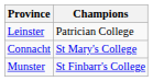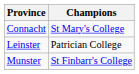 <table class="wikitable">
 <tr>
 <th>Province</th>
 <th>Champions</th>
 </tr>
 <tr>
+<td><a href='#'>Connacht</a></td>
+<td><a href='#'>St Mary's College</a></td>
+</tr>
+<tr>
 <td><a href='#'>Leinster</a></td>
 <td>Patrician College</td>
-</tr>
-<tr>
-<td><a href='#'>Connacht</a></td>
-<td><a href='#'>St Mary's College</a></td>
 </tr>
 <tr>
 <td><a href='#'>Munster</a></td>
 <td><a href='#'>St Finbarr's College</a></td>
 </tr>
 </table>
